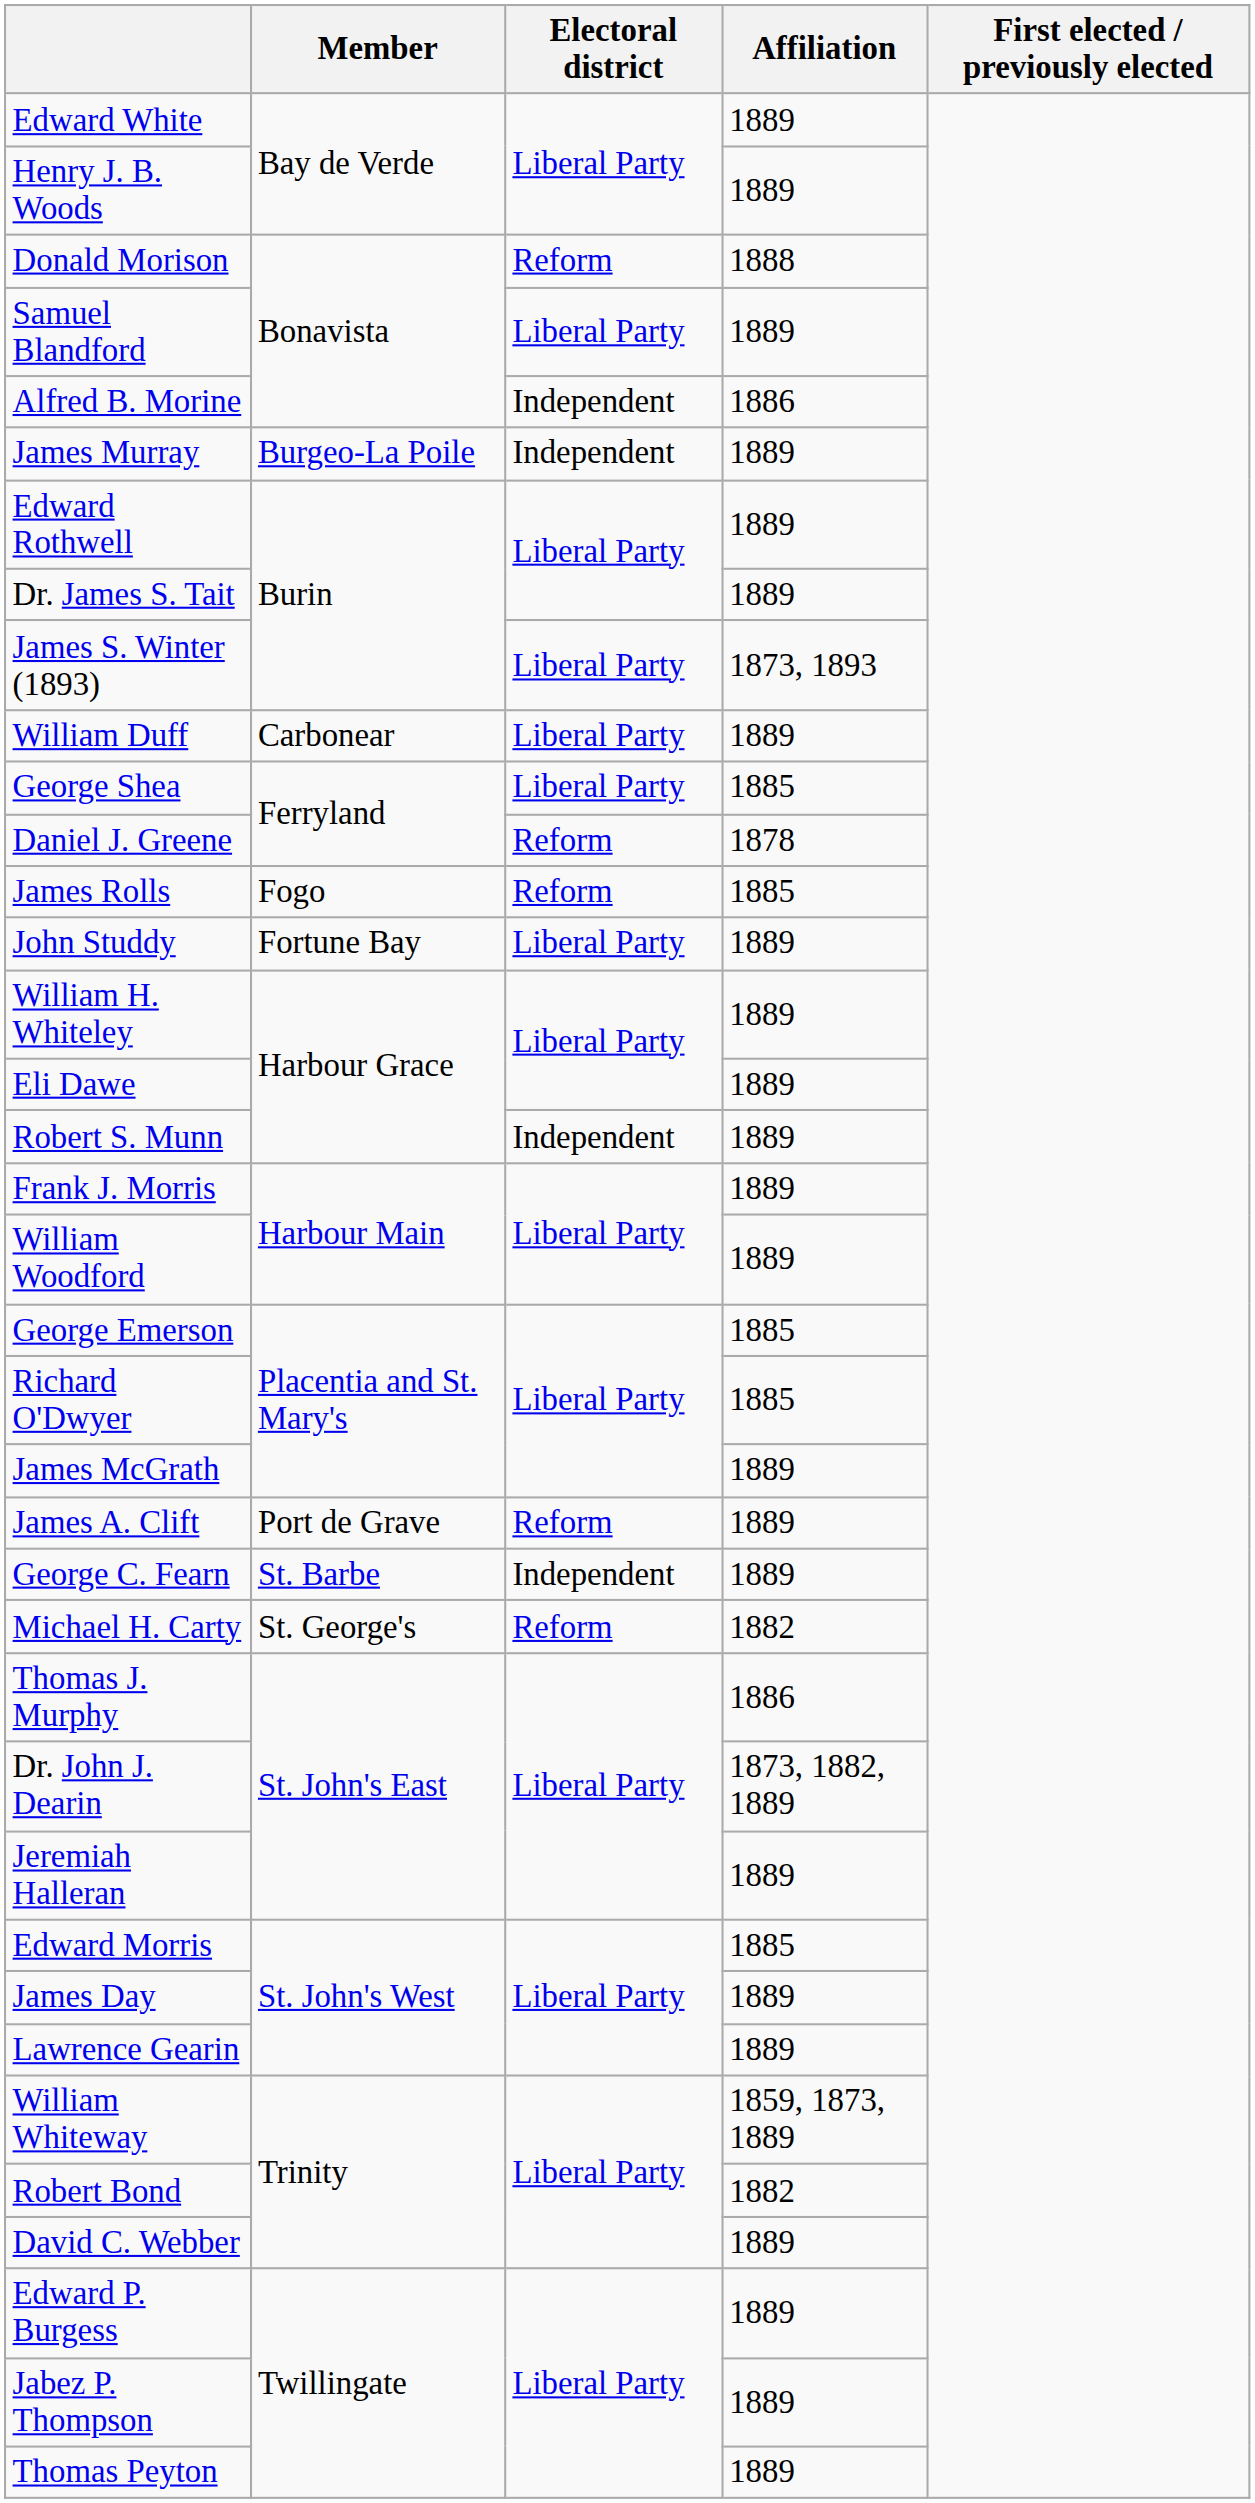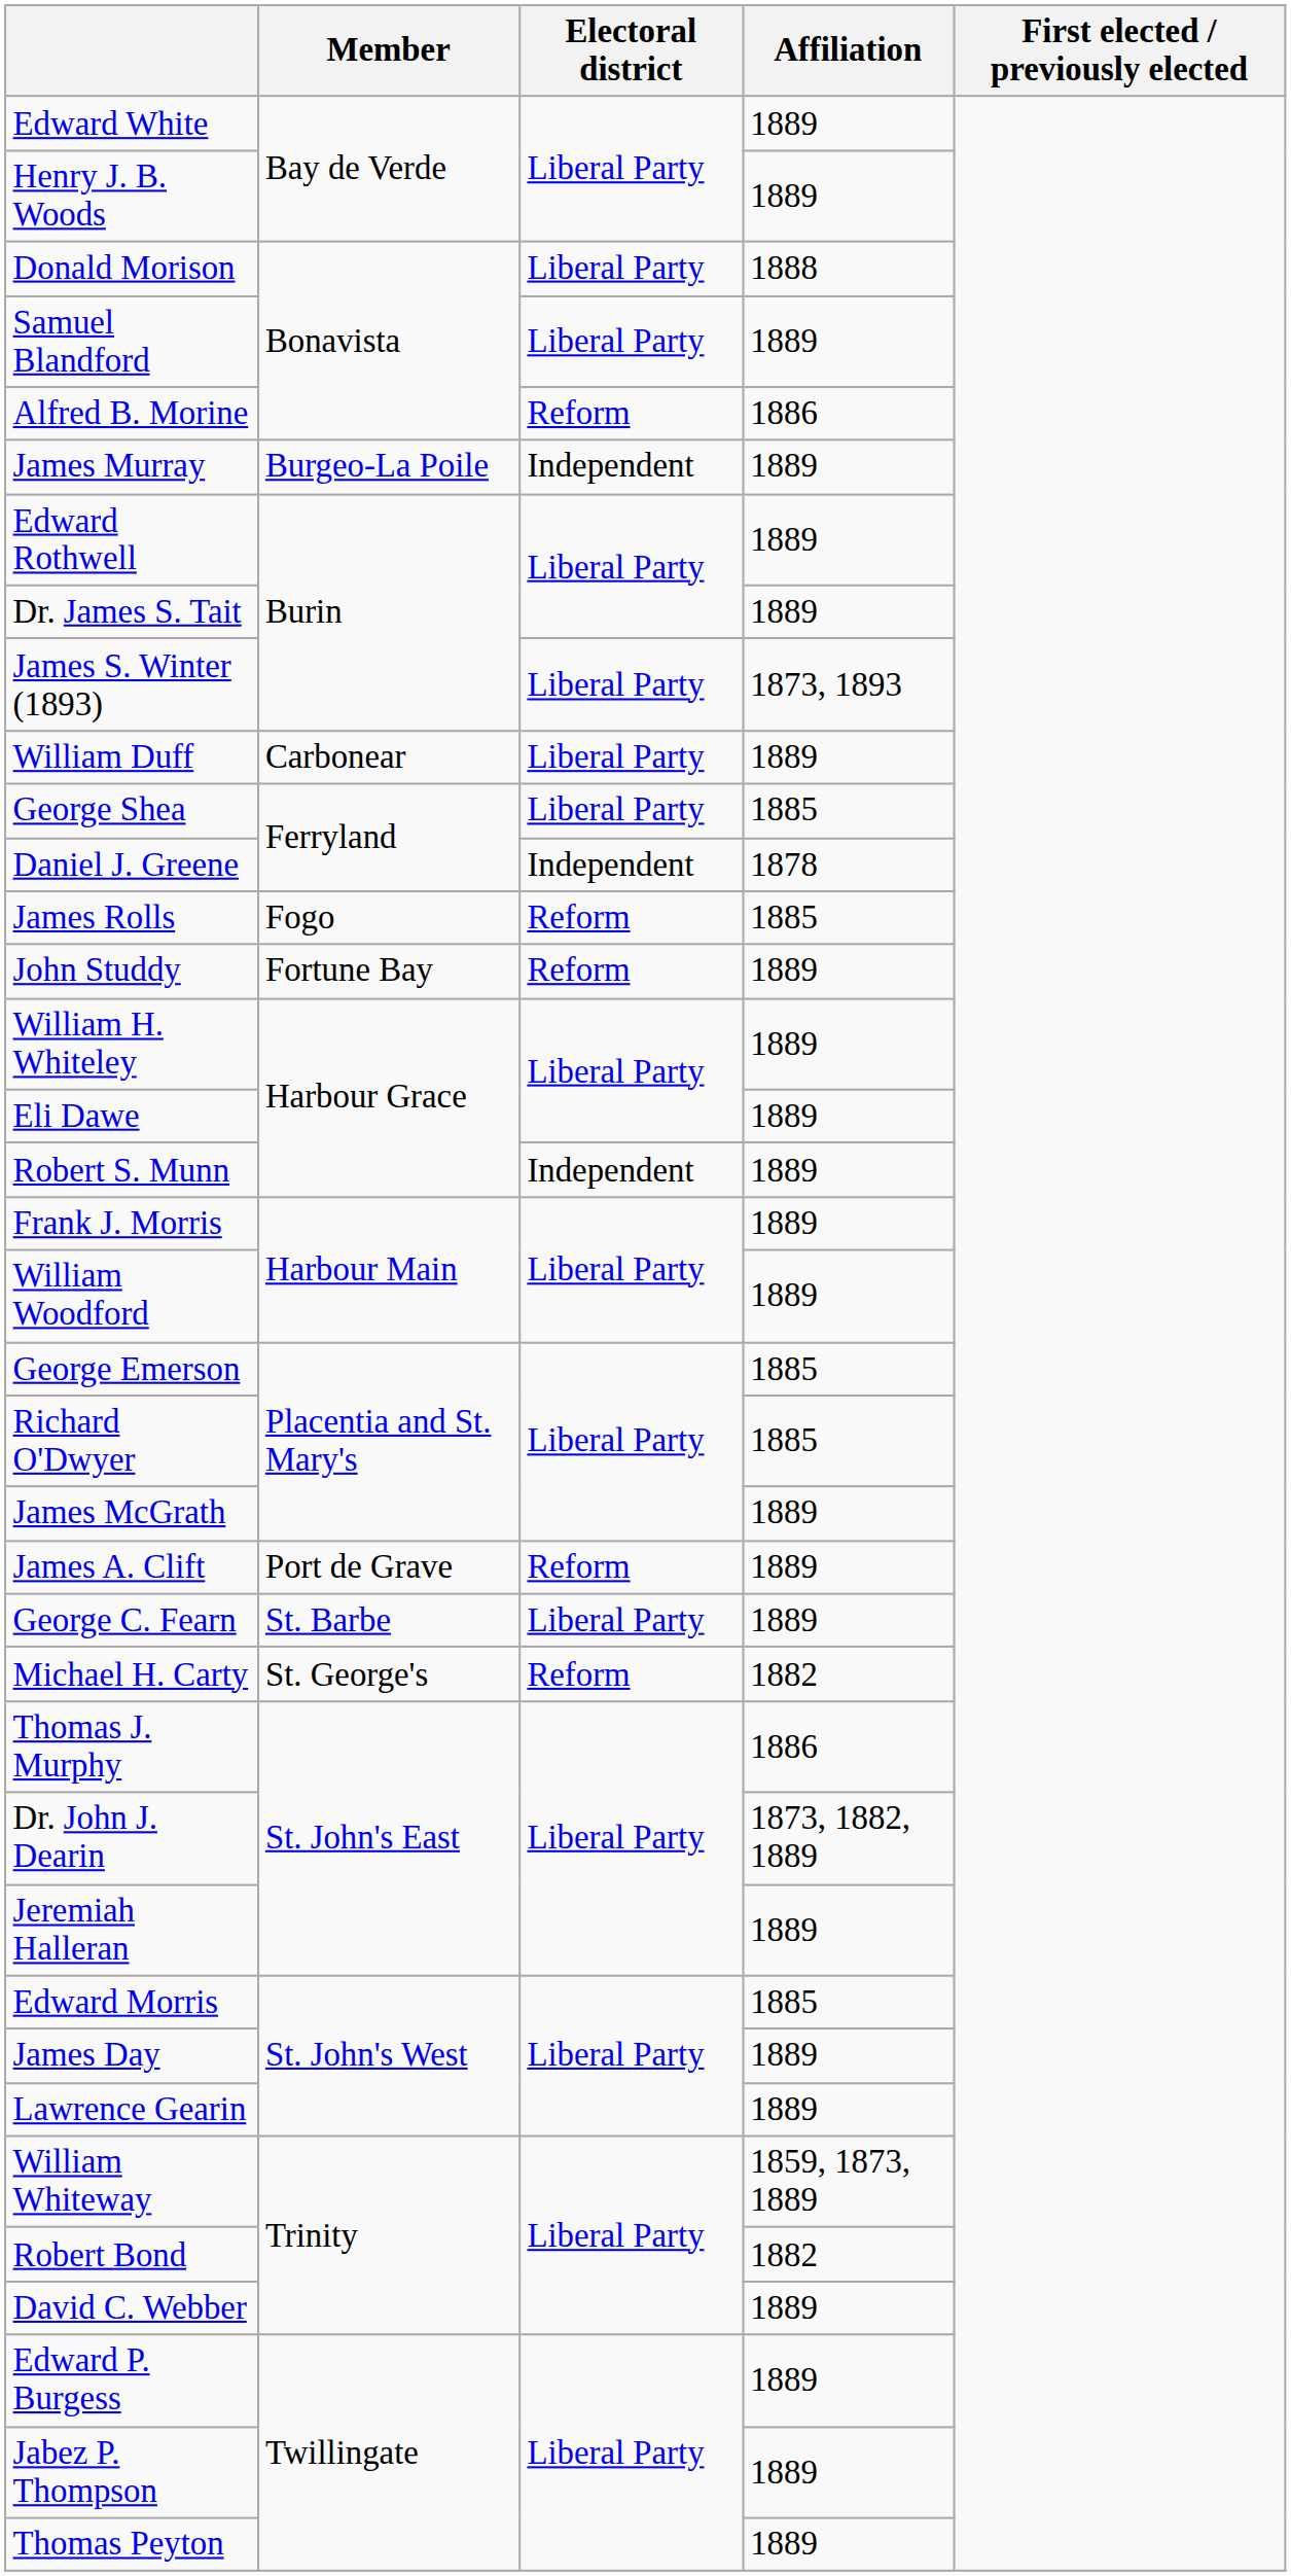 <table class="wikitable sortable">
 <tr>
 <th></th>
 <th>Member</th>
 <th>Electoral district</th>
 <th>Affiliation</th>
 <th>First elected / previously elected</th>
 </tr>
 <tr>
 <td><a href='#'>Edward White</a></td>
 <td rowspan=2>Bay de Verde</td>
 <td rowspan=2><a href='#'>Liberal Party</a></td>
 <td>1889</td>
 </tr>
 <tr>
 <td><a href='#'>Henry J. B. Woods</a></td>
 <td>1889</td>
 </tr>
 <tr>
 <td><a href='#'>Donald Morison</a></td>
 <td rowspan=3>Bonavista</td>
-<td><a href='#'>Reform</a></td>
+<td><a href='#'>Liberal Party</a></td>
 <td>1888</td>
 </tr>
 <tr>
 <td><a href='#'>Samuel Blandford</a></td>
 <td><a href='#'>Liberal Party</a></td>
 <td>1889</td>
 </tr>
 <tr>
 <td><a href='#'>Alfred B. Morine</a></td>
-<td>Independent</td>
+<td><a href='#'>Reform</a></td>
 <td>1886</td>
 </tr>
 <tr>
 <td><a href='#'>James Murray</a></td>
 <td><a href='#'>Burgeo-La Poile</a></td>
 <td>Independent</td>
 <td>1889</td>
 </tr>
 <tr>
 <td><a href='#'>Edward Rothwell</a></td>
 <td rowspan=3>Burin</td>
 <td rowspan=2><a href='#'>Liberal Party</a></td>
 <td>1889</td>
 </tr>
 <tr>
 <td>Dr. <a href='#'>James S. Tait</a></td>
 <td>1889</td>
 </tr>
 <tr>
 <td><a href='#'>James S. Winter</a> (1893)</td>
 <td><a href='#'>Liberal Party</a></td>
 <td>1873, 1893</td>
 </tr>
 <tr>
 <td><a href='#'>William Duff</a></td>
 <td>Carbonear</td>
 <td><a href='#'>Liberal Party</a></td>
 <td>1889</td>
 </tr>
 <tr>
 <td><a href='#'>George Shea</a></td>
 <td rowspan=2>Ferryland</td>
 <td><a href='#'>Liberal Party</a></td>
 <td>1885</td>
 </tr>
 <tr>
 <td><a href='#'>Daniel J. Greene</a></td>
-<td><a href='#'>Reform</a></td>
+<td>Independent</td>
 <td>1878</td>
 </tr>
 <tr>
 <td><a href='#'>James Rolls</a></td>
 <td>Fogo</td>
 <td><a href='#'>Reform</a></td>
 <td>1885</td>
 </tr>
 <tr>
 <td><a href='#'>John Studdy</a></td>
 <td>Fortune Bay</td>
-<td><a href='#'>Liberal Party</a></td>
+<td><a href='#'>Reform</a></td>
 <td>1889</td>
 </tr>
 <tr>
 <td><a href='#'>William H. Whiteley</a></td>
 <td rowspan=3>Harbour Grace</td>
 <td rowspan=2><a href='#'>Liberal Party</a></td>
 <td>1889</td>
 </tr>
 <tr>
 <td><a href='#'>Eli Dawe</a></td>
 <td>1889</td>
 </tr>
 <tr>
 <td><a href='#'>Robert S. Munn</a></td>
 <td>Independent</td>
 <td>1889</td>
 </tr>
 <tr>
 <td><a href='#'>Frank J. Morris</a></td>
 <td rowspan=2><a href='#'>Harbour Main</a></td>
 <td rowspan=2><a href='#'>Liberal Party</a></td>
 <td>1889</td>
 </tr>
 <tr>
 <td><a href='#'>William Woodford</a></td>
 <td>1889</td>
 </tr>
 <tr>
 <td><a href='#'>George Emerson</a></td>
 <td rowspan=3><a href='#'>Placentia and St. Mary's</a></td>
 <td rowspan=3><a href='#'>Liberal Party</a></td>
 <td>1885</td>
 </tr>
 <tr>
 <td><a href='#'>Richard O'Dwyer</a></td>
 <td>1885</td>
 </tr>
 <tr>
 <td><a href='#'>James McGrath</a></td>
 <td>1889</td>
 </tr>
 <tr>
 <td><a href='#'>James A. Clift</a></td>
 <td>Port de Grave</td>
 <td><a href='#'>Reform</a></td>
 <td>1889</td>
 </tr>
 <tr>
 <td><a href='#'>George C. Fearn</a></td>
 <td><a href='#'>St. Barbe</a></td>
-<td>Independent</td>
+<td><a href='#'>Liberal Party</a></td>
 <td>1889</td>
 </tr>
 <tr>
 <td><a href='#'>Michael H. Carty</a></td>
 <td>St. George's</td>
 <td><a href='#'>Reform</a></td>
 <td>1882</td>
 </tr>
 <tr>
 <td><a href='#'>Thomas J. Murphy</a></td>
 <td rowspan=3><a href='#'>St. John's East</a></td>
 <td rowspan=3><a href='#'>Liberal Party</a></td>
 <td>1886</td>
 </tr>
 <tr>
 <td>Dr. <a href='#'>John J. Dearin</a></td>
 <td>1873, 1882, 1889</td>
 </tr>
 <tr>
 <td><a href='#'>Jeremiah Halleran</a></td>
 <td>1889</td>
 </tr>
 <tr>
 <td><a href='#'>Edward Morris</a></td>
 <td rowspan=3><a href='#'>St. John's West</a></td>
 <td rowspan=3><a href='#'>Liberal Party</a></td>
 <td>1885</td>
 </tr>
 <tr>
 <td><a href='#'>James Day</a></td>
 <td>1889</td>
 </tr>
 <tr>
 <td><a href='#'>Lawrence Gearin</a></td>
 <td>1889</td>
 </tr>
 <tr>
 <td><a href='#'>William Whiteway</a></td>
 <td rowspan=3>Trinity</td>
 <td rowspan=3><a href='#'>Liberal Party</a></td>
 <td>1859, 1873, 1889</td>
 </tr>
 <tr>
 <td><a href='#'>Robert Bond</a></td>
 <td>1882</td>
 </tr>
 <tr>
 <td><a href='#'>David C. Webber</a></td>
 <td>1889</td>
 </tr>
 <tr>
 <td><a href='#'>Edward P. Burgess</a></td>
 <td rowspan=3>Twillingate</td>
 <td rowspan=3><a href='#'>Liberal Party</a></td>
 <td>1889</td>
 </tr>
 <tr>
 <td><a href='#'>Jabez P. Thompson</a></td>
 <td>1889</td>
 </tr>
 <tr>
 <td><a href='#'>Thomas Peyton</a></td>
 <td>1889</td>
 </tr>
 </table>
